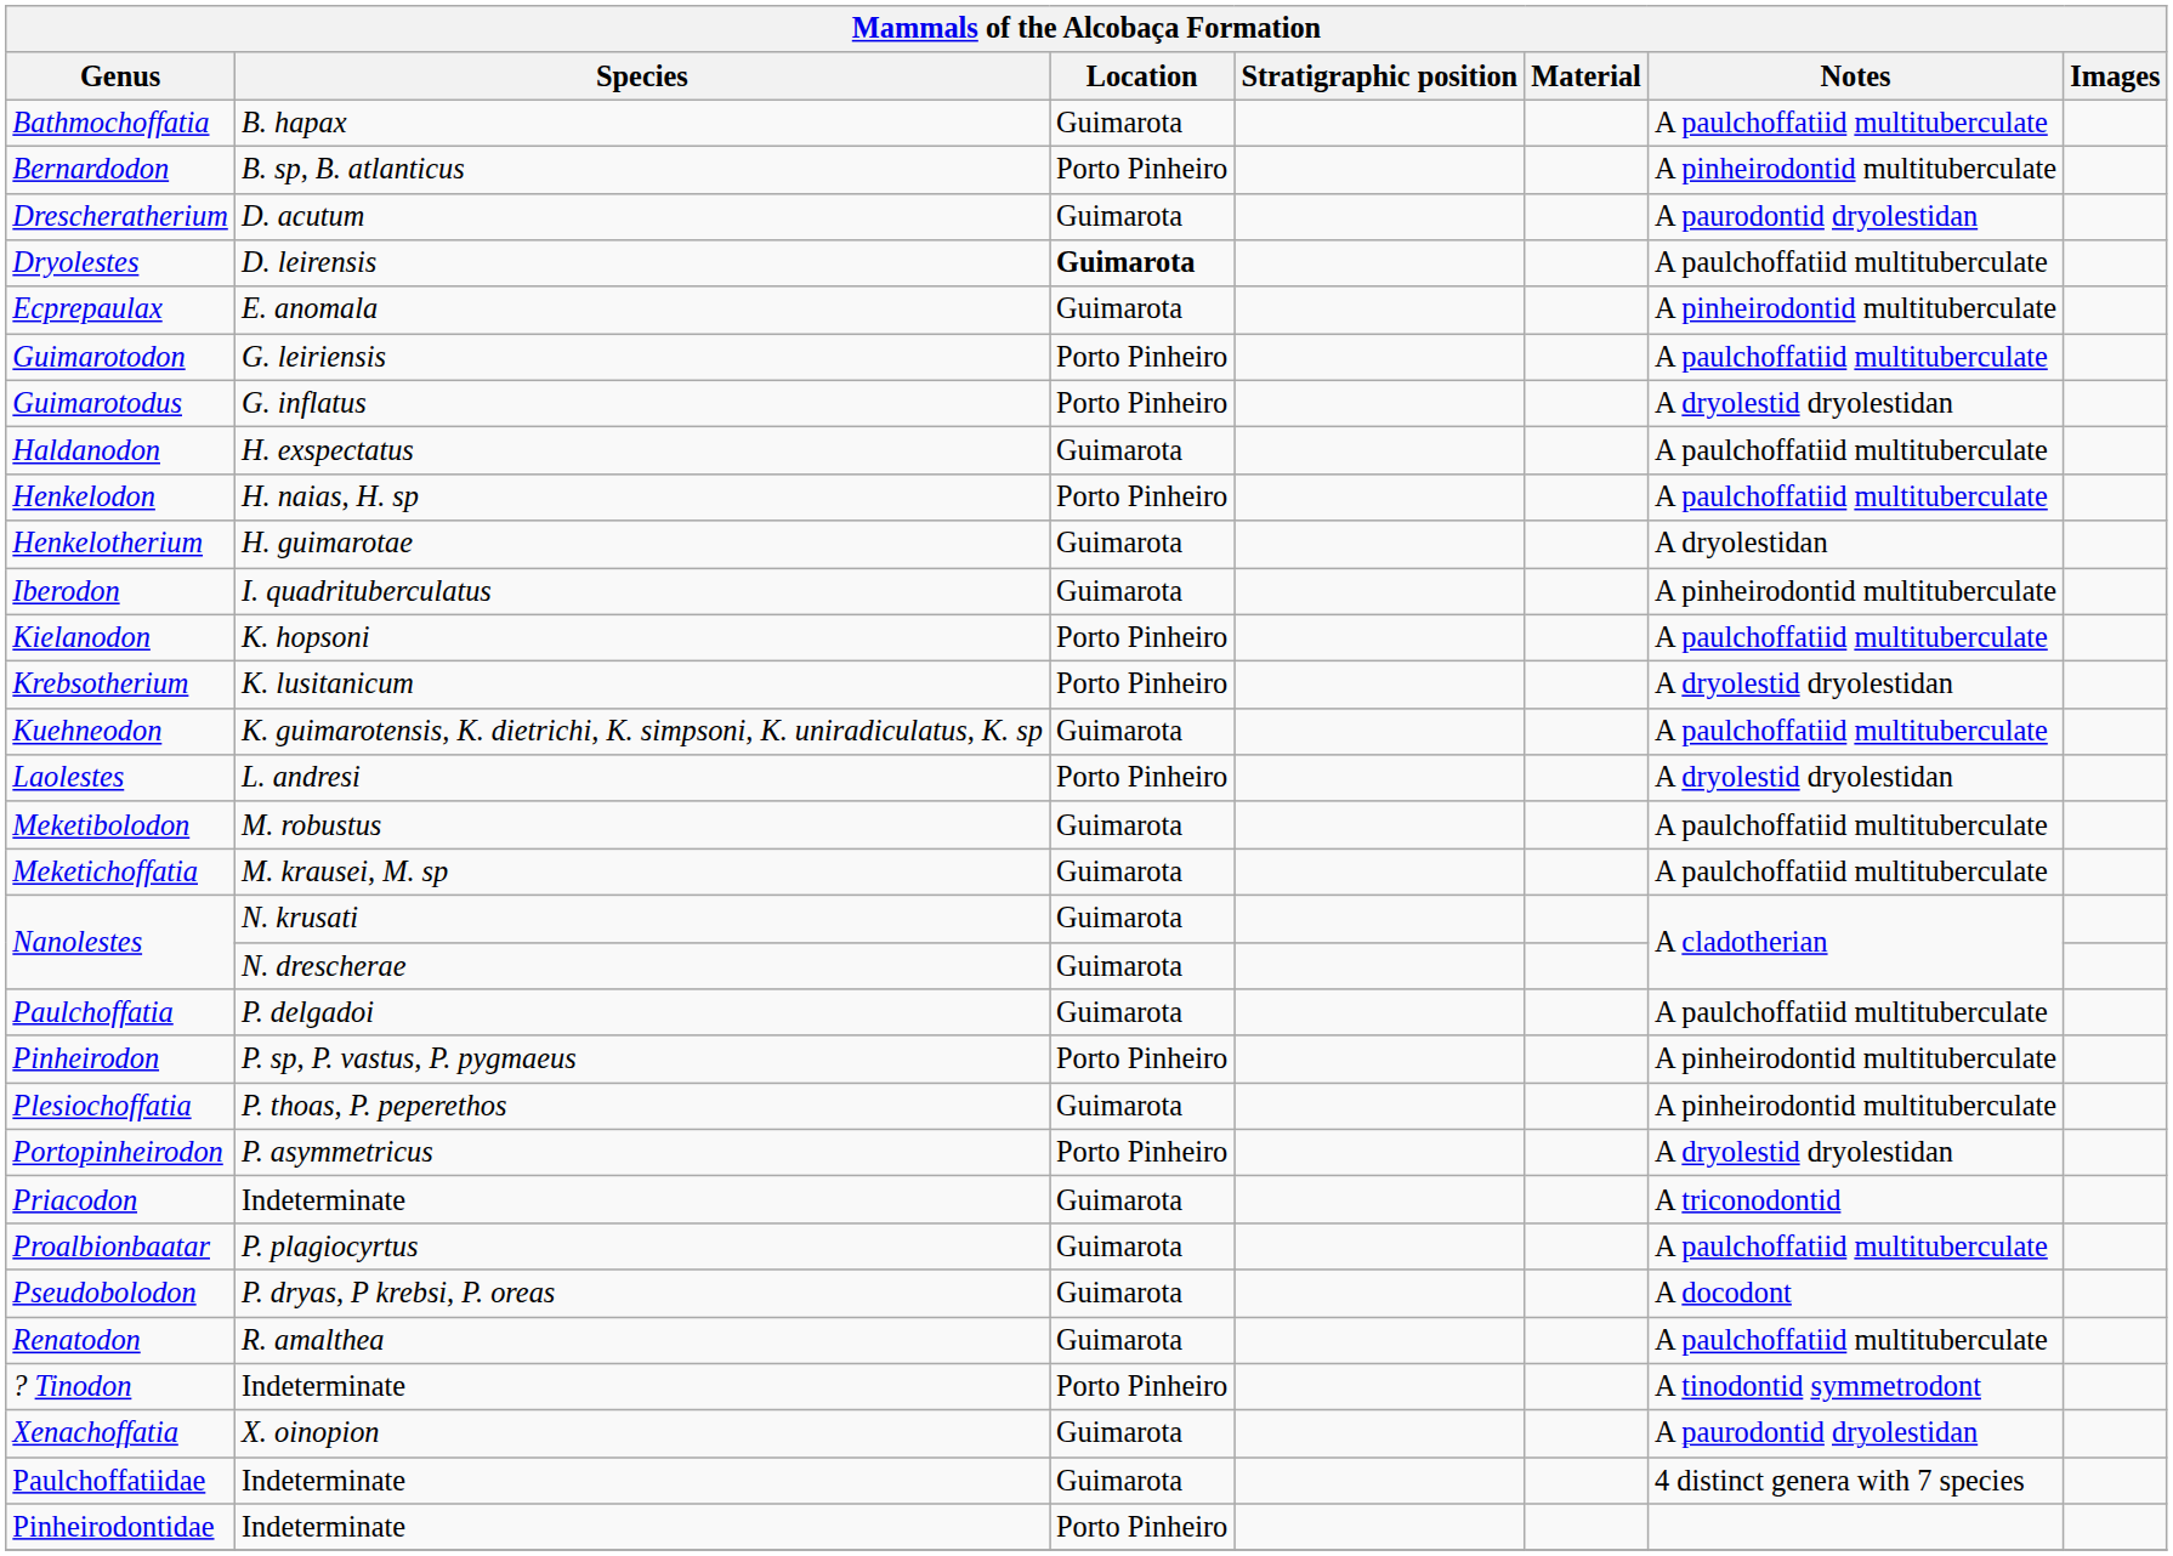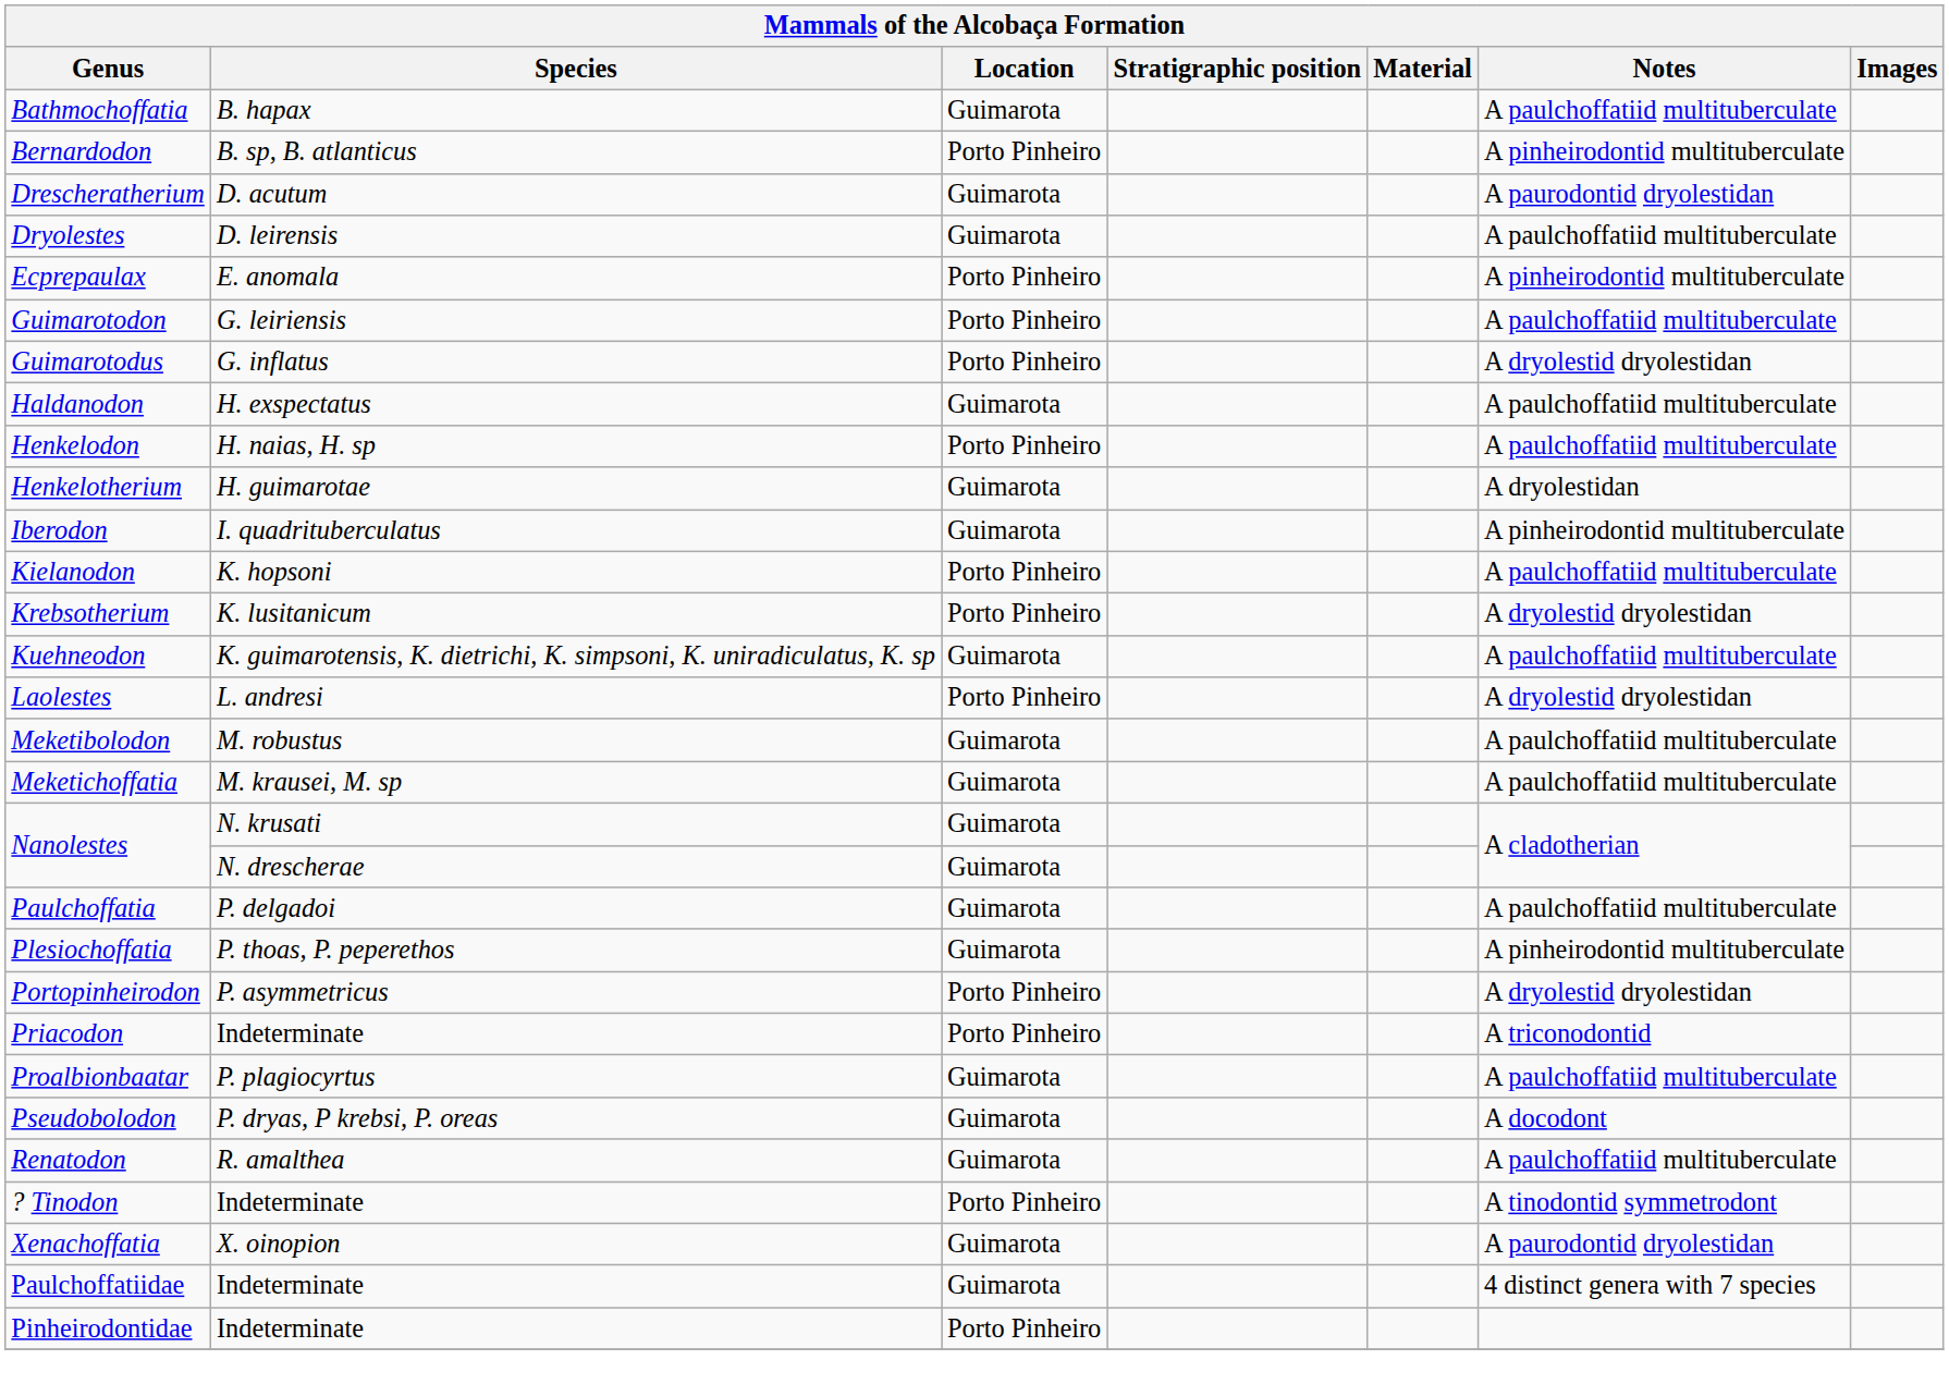 <table class="wikitable" align="center">
 <tr>
 <th colspan="7" align="center"><strong><a href='#'>Mammals</a> of the Alcobaça Formation</strong></th>
 </tr>
 <tr>
 <th>Genus</th>
 <th>Species</th>
 <th>Location</th>
 <th>Stratigraphic position</th>
 <th>Material</th>
 <th>Notes</th>
 <th>Images</th>
 </tr>
 <tr>
 <td><em><a href='#'>Bathmochoffatia</a></em></td>
 <td><em>B. hapax</em></td>
 <td>Guimarota</td>
 <td></td>
 <td></td>
 <td>A <a href='#'>paulchoffatiid</a> <a href='#'>multituberculate</a></td>
 <td></td>
 </tr>
 <tr>
 <td><em><a href='#'>Bernardodon</a></em></td>
 <td><em>B. sp, B. atlanticus</em></td>
 <td>Porto Pinheiro</td>
 <td></td>
 <td></td>
 <td>A <a href='#'>pinheirodontid</a> multituberculate</td>
 <td></td>
 </tr>
 <tr>
 <td><em><a href='#'>Drescheratherium</a></em></td>
 <td><em>D. acutum</em></td>
 <td>Guimarota</td>
 <td></td>
 <td></td>
 <td>A <a href='#'>paurodontid</a> <a href='#'>dryolestidan</a></td>
 <td></td>
 </tr>
 <tr>
 <td><em><a href='#'>Dryolestes</a></em></td>
 <td><em>D. leirensis</em></td>
-<td><strong>Guimarota</strong></td>
+<td>Guimarota</td>
 <td></td>
 <td></td>
 <td>A paulchoffatiid multituberculate</td>
 <td></td>
 </tr>
 <tr>
 <td><em><a href='#'>Ecprepaulax</a></em></td>
 <td><em>E. anomala</em></td>
-<td>Guimarota</td>
+<td>Porto Pinheiro</td>
 <td></td>
 <td></td>
 <td>A <a href='#'>pinheirodontid</a> multituberculate</td>
 <td></td>
 </tr>
 <tr>
 <td><em><a href='#'>Guimarotodon</a></em></td>
 <td><em>G. leiriensis</em></td>
 <td>Porto Pinheiro</td>
 <td></td>
 <td></td>
 <td>A <a href='#'>paulchoffatiid</a> <a href='#'>multituberculate</a></td>
 <td></td>
 </tr>
 <tr>
 <td><em><a href='#'>Guimarotodus</a></em></td>
 <td><em>G. inflatus</em></td>
 <td>Porto Pinheiro</td>
 <td></td>
 <td></td>
 <td>A <a href='#'>dryolestid</a> dryolestidan</td>
 <td></td>
 </tr>
 <tr>
 <td><em><a href='#'>Haldanodon</a></em></td>
 <td><em>H. exspectatus</em></td>
 <td>Guimarota</td>
 <td></td>
 <td></td>
 <td>A paulchoffatiid multituberculate</td>
 <td></td>
 </tr>
 <tr>
 <td><em><a href='#'>Henkelodon</a></em></td>
 <td><em>H. naias, H. sp</em></td>
 <td>Porto Pinheiro</td>
 <td></td>
 <td></td>
 <td>A <a href='#'>paulchoffatiid</a> <a href='#'>multituberculate</a></td>
 <td></td>
 </tr>
 <tr>
 <td><em><a href='#'>Henkelotherium</a></em></td>
 <td><em>H. guimarotae</em></td>
 <td>Guimarota</td>
 <td></td>
 <td></td>
 <td>A dryolestidan</td>
 <td></td>
 </tr>
 <tr>
 <td><em><a href='#'>Iberodon</a></em></td>
 <td><em>I. quadrituberculatus</em></td>
 <td>Guimarota</td>
 <td></td>
 <td></td>
 <td>A pinheirodontid multituberculate</td>
 <td></td>
 </tr>
 <tr>
 <td><em><a href='#'>Kielanodon</a></em></td>
 <td><em>K. hopsoni</em></td>
 <td>Porto Pinheiro</td>
 <td></td>
 <td></td>
 <td>A <a href='#'>paulchoffatiid</a> <a href='#'>multituberculate</a></td>
 <td></td>
 </tr>
 <tr>
 <td><em><a href='#'>Krebsotherium</a></em></td>
 <td><em>K. lusitanicum</em></td>
 <td>Porto Pinheiro</td>
 <td></td>
 <td></td>
 <td>A <a href='#'>dryolestid</a> dryolestidan</td>
 <td></td>
 </tr>
 <tr>
 <td><em><a href='#'>Kuehneodon</a></em></td>
 <td><em>K. guimarotensis, K. dietrichi, K. simpsoni, K. uniradiculatus, K. sp</em></td>
 <td>Guimarota</td>
 <td></td>
 <td></td>
 <td>A <a href='#'>paulchoffatiid</a> <a href='#'>multituberculate</a></td>
 <td></td>
 </tr>
 <tr>
 <td><em><a href='#'>Laolestes</a></em></td>
 <td><em>L. andresi</em></td>
 <td>Porto Pinheiro</td>
 <td></td>
 <td></td>
 <td>A <a href='#'>dryolestid</a> dryolestidan</td>
 <td></td>
 </tr>
 <tr>
 <td><em><a href='#'>Meketibolodon</a></em></td>
 <td><em>M. robustus</em></td>
 <td>Guimarota</td>
 <td></td>
 <td></td>
 <td>A paulchoffatiid multituberculate</td>
 <td></td>
 </tr>
 <tr>
 <td><em><a href='#'>Meketichoffatia</a></em></td>
 <td><em>M. krausei, M. sp</em></td>
 <td>Guimarota</td>
 <td></td>
 <td></td>
 <td>A paulchoffatiid multituberculate</td>
 <td></td>
 </tr>
 <tr>
 <td rowspan="2"><em><a href='#'>Nanolestes</a></em></td>
 <td><em>N. krusati</em></td>
 <td>Guimarota</td>
 <td></td>
 <td></td>
 <td rowspan="2">A <a href='#'>cladotherian</a></td>
 <td></td>
 </tr>
 <tr>
 <td><em>N. drescherae</em></td>
 <td>Guimarota</td>
 <td></td>
 <td></td>
 <td></td>
 </tr>
 <tr>
 <td><em><a href='#'>Paulchoffatia</a></em></td>
 <td><em>P. delgadoi</em></td>
 <td>Guimarota</td>
 <td></td>
 <td></td>
 <td>A paulchoffatiid multituberculate</td>
 <td></td>
 </tr>
 <tr>
-<td><em><a href='#'>Pinheirodon</a></em></td>
-<td><em>P. sp, P. vastus, P. pygmaeus</em></td>
-<td>Porto Pinheiro</td>
-<td></td>
-<td></td>
-<td>A pinheirodontid multituberculate</td>
-<td></td>
-</tr>
-<tr>
 <td><em><a href='#'>Plesiochoffatia</a></em></td>
 <td><em>P. thoas, P. peperethos</em></td>
 <td>Guimarota</td>
 <td></td>
 <td></td>
 <td>A pinheirodontid multituberculate</td>
 <td></td>
 </tr>
 <tr>
 <td><em><a href='#'>Portopinheirodon</a></em></td>
 <td><em>P. asymmetricus</em></td>
 <td>Porto Pinheiro</td>
 <td></td>
 <td></td>
 <td>A <a href='#'>dryolestid</a> dryolestidan</td>
 <td></td>
 </tr>
 <tr>
 <td><em><a href='#'>Priacodon</a></em></td>
 <td>Indeterminate</td>
-<td>Guimarota</td>
+<td>Porto Pinheiro</td>
 <td></td>
 <td></td>
 <td>A <a href='#'>triconodontid</a></td>
 <td></td>
 </tr>
 <tr>
 <td><em><a href='#'>Proalbionbaatar</a></em></td>
 <td><em>P. plagiocyrtus</em></td>
 <td>Guimarota</td>
 <td></td>
 <td></td>
 <td>A <a href='#'>paulchoffatiid</a> <a href='#'>multituberculate</a></td>
 <td></td>
 </tr>
 <tr>
 <td><em><a href='#'>Pseudobolodon</a></em></td>
 <td><em>P. dryas, P krebsi, P. oreas</em></td>
 <td>Guimarota</td>
 <td></td>
 <td></td>
 <td>A <a href='#'>docodont</a></td>
 <td></td>
 </tr>
 <tr>
 <td><em><a href='#'>Renatodon</a></em></td>
 <td><em>R. amalthea</em></td>
 <td>Guimarota</td>
 <td></td>
 <td></td>
 <td>A <a href='#'>paulchoffatiid</a> multituberculate</td>
 <td></td>
 </tr>
 <tr>
 <td><em>? <a href='#'>Tinodon</a></em></td>
 <td>Indeterminate</td>
 <td>Porto Pinheiro</td>
 <td></td>
 <td></td>
 <td>A <a href='#'>tinodontid</a> <a href='#'>symmetrodont</a></td>
 <td></td>
 </tr>
 <tr>
 <td><em><a href='#'>Xenachoffatia</a></em></td>
 <td><em>X. oinopion</em></td>
 <td>Guimarota</td>
 <td></td>
 <td></td>
 <td>A <a href='#'>paurodontid</a> <a href='#'>dryolestidan</a></td>
 <td></td>
 </tr>
 <tr>
 <td><a href='#'>Paulchoffatiidae</a></td>
 <td>Indeterminate</td>
 <td>Guimarota</td>
 <td></td>
 <td></td>
 <td>4 distinct genera with 7 species</td>
 <td></td>
 </tr>
 <tr>
 <td><a href='#'>Pinheirodontidae</a></td>
 <td>Indeterminate</td>
 <td>Porto Pinheiro</td>
 <td></td>
 <td></td>
 <td></td>
 <td></td>
 </tr>
 <tr>
 </tr>
 </table>
